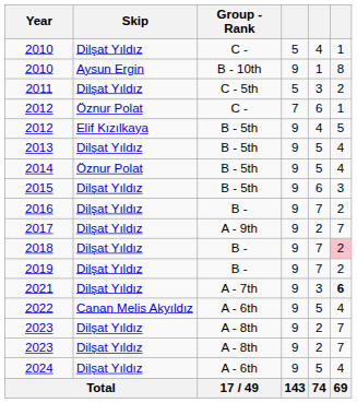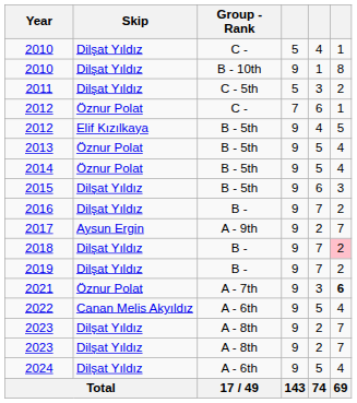 <table class="wikitable" style="text-align: center;">
 <tr>
 <th width="80">Year</th>
 <th width="150">Skip</th>
 <th width="100">Group - Rank</th>
 <th width="20"></th>
 <th width="20"></th>
 <th width="20"></th>
 </tr>
 <tr>
 <td> <a href='#'>2010</a></td>
 <td align=left><a href='#'>Dilşat Yıldız</a></td>
 <td>C - </td>
 <td>5</td>
 <td>4</td>
 <td>1</td>
 </tr>
 <tr>
 <td> <a href='#'>2010</a></td>
-<td align=left><a href='#'>Aysun Ergin</a></td>
+<td align=left><a href='#'>Dilşat Yıldız</a></td>
 <td>B - 10th</td>
 <td>9</td>
 <td>1</td>
 <td>8</td>
 </tr>
 <tr>
 <td> <a href='#'>2011</a></td>
 <td align=left><a href='#'>Dilşat Yıldız</a></td>
 <td>C - 5th</td>
 <td>5</td>
 <td>3</td>
 <td>2</td>
 </tr>
 <tr>
 <td> <a href='#'>2012</a></td>
 <td align=left><a href='#'>Öznur Polat</a></td>
 <td>C - </td>
 <td>7</td>
 <td>6</td>
 <td>1</td>
 </tr>
 <tr>
 <td> <a href='#'>2012</a></td>
 <td align=left><a href='#'>Elif Kızılkaya</a></td>
 <td>B - 5th</td>
 <td>9</td>
 <td>4</td>
 <td>5</td>
 </tr>
 <tr>
 <td> <a href='#'>2013</a></td>
-<td align=left><a href='#'>Dilşat Yıldız</a></td>
+<td align=left><a href='#'>Öznur Polat</a></td>
 <td>B - 5th</td>
 <td>9</td>
 <td>5</td>
 <td>4</td>
 </tr>
 <tr>
 <td> <a href='#'>2014</a></td>
 <td align=left><a href='#'>Öznur Polat</a></td>
 <td>B - 5th</td>
 <td>9</td>
 <td>5</td>
 <td>4</td>
 </tr>
 <tr>
 <td> <a href='#'>2015</a></td>
 <td align=left><a href='#'>Dilşat Yıldız</a></td>
 <td>B - 5th</td>
 <td>9</td>
 <td>6</td>
 <td>3</td>
 </tr>
 <tr>
 <td> <a href='#'>2016</a></td>
 <td align=left><a href='#'>Dilşat Yıldız</a></td>
 <td>B - </td>
 <td>9</td>
 <td>7</td>
 <td>2</td>
 </tr>
 <tr>
 <td> <a href='#'>2017</a></td>
-<td align=left><a href='#'>Dilşat Yıldız</a></td>
+<td align=left><a href='#'>Aysun Ergin</a></td>
 <td>A - 9th</td>
 <td>9</td>
 <td>2</td>
 <td>7</td>
 </tr>
 <tr>
 <td> <a href='#'>2018</a></td>
 <td align=left><a href='#'>Dilşat Yıldız</a></td>
 <td>B - </td>
 <td>9</td>
 <td>7</td>
 <td style="background: pink;">2</td>
 </tr>
 <tr>
 <td> <a href='#'>2019</a></td>
 <td align=left><a href='#'>Dilşat Yıldız</a></td>
 <td>B - </td>
 <td>9</td>
 <td>7</td>
 <td>2</td>
 </tr>
 <tr>
 <td> <a href='#'>2021</a></td>
-<td align=left><a href='#'>Dilşat Yıldız</a></td>
+<td align=left><a href='#'>Öznur Polat</a></td>
 <td>A - 7th</td>
 <td>9</td>
 <td>3</td>
 <td><strong>6</strong></td>
 </tr>
 <tr>
 <td> <a href='#'>2022</a></td>
 <td align=left><a href='#'>Canan Melis Akyıldız</a></td>
 <td>A - 6th</td>
 <td>9</td>
 <td>5</td>
 <td>4</td>
 </tr>
 <tr>
 <td> <a href='#'>2023</a></td>
 <td align=left><a href='#'>Dilşat Yıldız</a></td>
 <td>A - 8th</td>
 <td>9</td>
 <td>2</td>
 <td>7</td>
 </tr>
 <tr>
 <td> <a href='#'>2023</a></td>
 <td align=left><a href='#'>Dilşat Yıldız</a></td>
 <td>A - 8th</td>
 <td>9</td>
 <td>2</td>
 <td>7</td>
 </tr>
 <tr>
 <td> <a href='#'>2024</a></td>
 <td align=left><a href='#'>Dilşat Yıldız</a></td>
 <td>A - 6th</td>
 <td>9</td>
 <td>5</td>
 <td>4</td>
 </tr>
 <tr>
 <th colspan=2>Total</th>
 <th>17 / 49</th>
 <th>143</th>
 <th>74</th>
 <th>69</th>
 </tr>
 </table>
